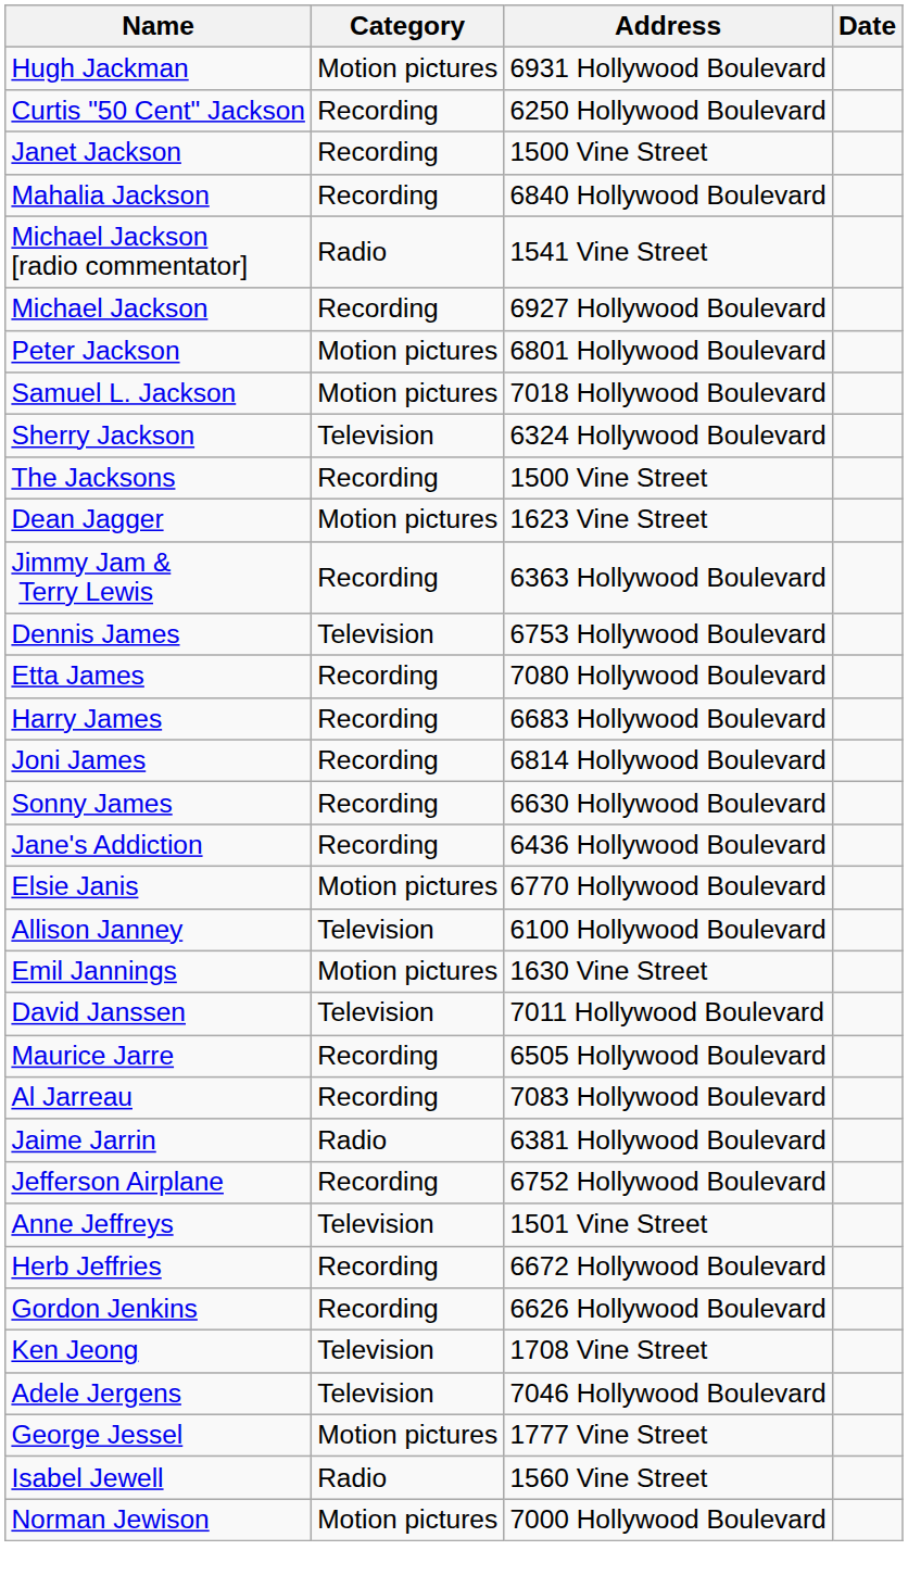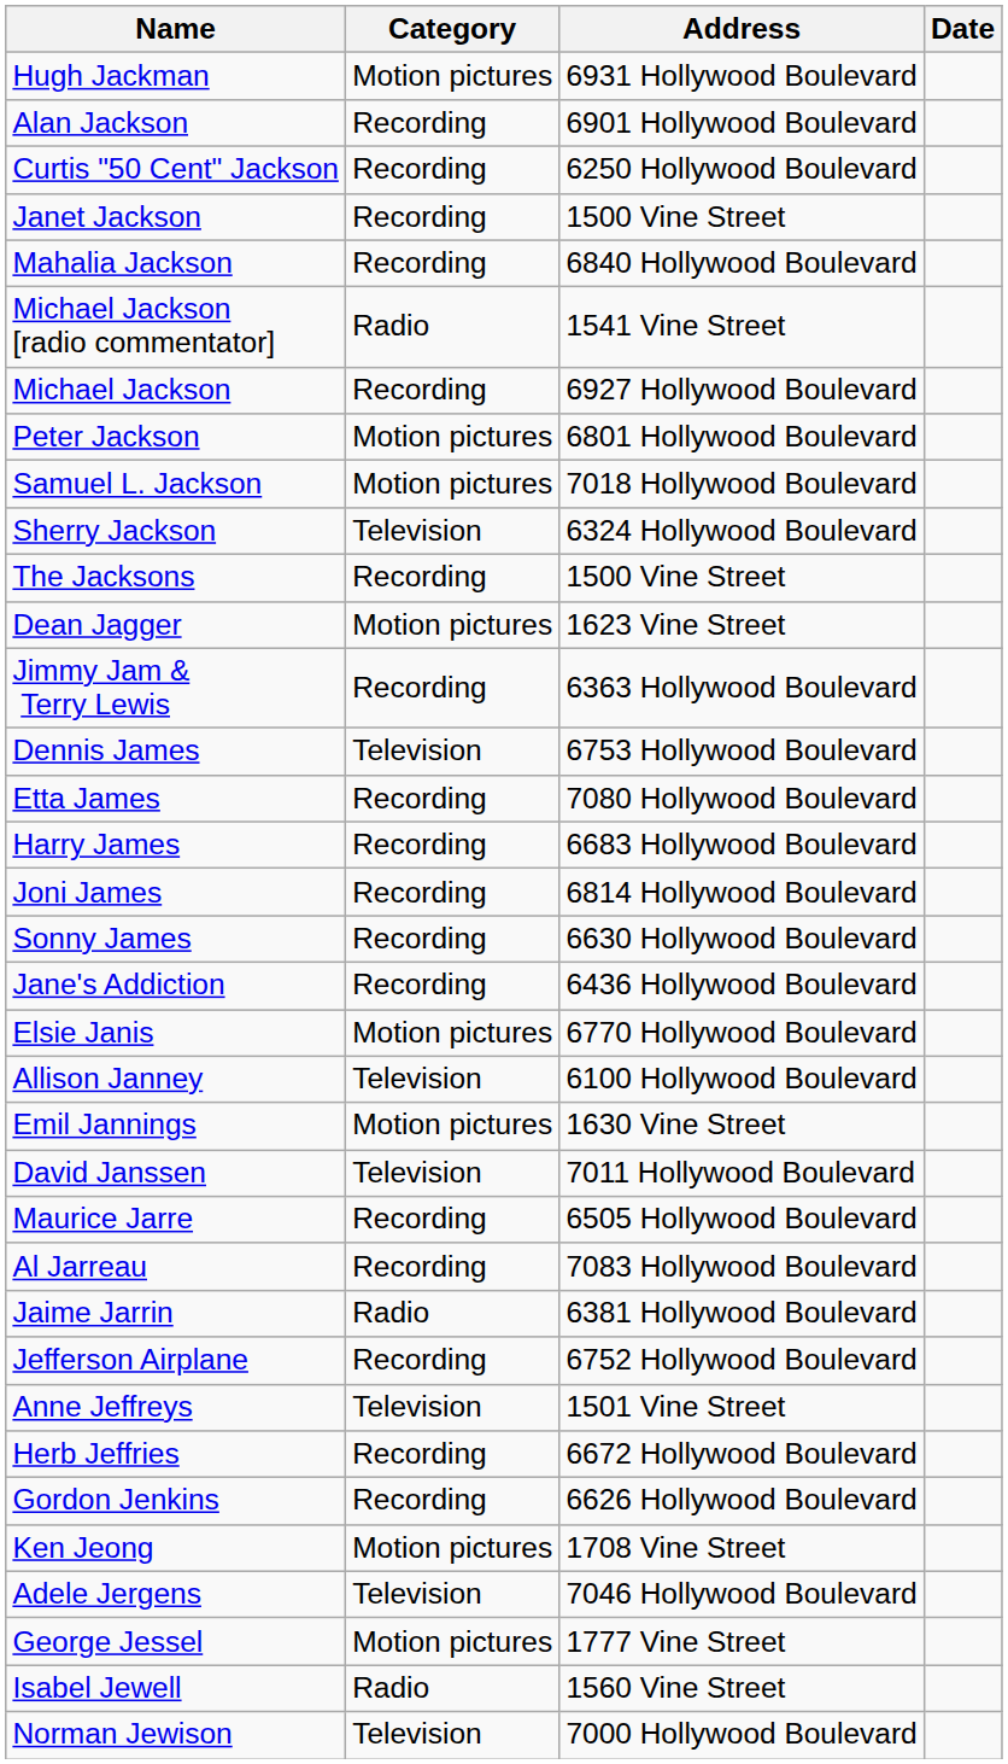 <table class="wikitable sortable" style="font-size: 100%;">
 <tr>
 <th>Name</th>
 <th>Category</th>
 <th>Address</th>
 <th>Date</th>
 </tr>
 <tr>
 <td><a href='#'>Hugh Jackman</a></td>
 <td>Motion pictures</td>
 <td>6931 Hollywood Boulevard</td>
+<td></td>
+</tr>
+<tr>
+<td><a href='#'>Alan Jackson</a></td>
+<td>Recording</td>
+<td>6901 Hollywood Boulevard</td>
 <td></td>
 </tr>
 <tr>
 <td><a href='#'>Curtis "50 Cent" Jackson</a></td>
 <td>Recording</td>
 <td>6250 Hollywood Boulevard</td>
 <td></td>
 </tr>
 <tr>
 <td><a href='#'>Janet Jackson</a></td>
 <td>Recording</td>
 <td>1500 Vine Street</td>
 <td></td>
 </tr>
 <tr>
 <td><a href='#'>Mahalia Jackson</a></td>
 <td>Recording</td>
 <td>6840 Hollywood Boulevard</td>
 <td></td>
 </tr>
 <tr>
 <td><a href='#'>Michael Jackson</a><br>[radio commentator]</td>
 <td>Radio</td>
 <td>1541 Vine Street</td>
 <td></td>
 </tr>
 <tr>
 <td><a href='#'>Michael Jackson</a></td>
 <td>Recording</td>
 <td>6927 Hollywood Boulevard</td>
 <td></td>
 </tr>
 <tr>
 <td><a href='#'>Peter Jackson</a></td>
 <td>Motion pictures</td>
 <td>6801 Hollywood Boulevard</td>
 <td></td>
 </tr>
 <tr>
 <td><a href='#'>Samuel L. Jackson</a></td>
 <td>Motion pictures</td>
 <td>7018 Hollywood Boulevard</td>
 <td></td>
 </tr>
 <tr>
 <td><a href='#'>Sherry Jackson</a></td>
 <td>Television</td>
 <td>6324 Hollywood Boulevard</td>
 <td></td>
 </tr>
 <tr>
 <td><a href='#'>The Jacksons</a></td>
 <td>Recording</td>
 <td>1500 Vine Street</td>
 <td></td>
 </tr>
 <tr>
 <td><a href='#'>Dean Jagger</a></td>
 <td>Motion pictures</td>
 <td>1623 Vine Street</td>
 <td></td>
 </tr>
 <tr>
 <td><a href='#'>Jimmy Jam &</a><br> <a href='#'>Terry Lewis</a></td>
 <td>Recording</td>
 <td>6363 Hollywood Boulevard</td>
 <td></td>
 </tr>
 <tr>
 <td><a href='#'>Dennis James</a></td>
 <td>Television</td>
 <td>6753 Hollywood Boulevard</td>
 <td></td>
 </tr>
 <tr>
 <td><a href='#'>Etta James</a></td>
 <td>Recording</td>
 <td>7080 Hollywood Boulevard</td>
 <td></td>
 </tr>
 <tr>
 <td><a href='#'>Harry James</a></td>
 <td>Recording</td>
 <td>6683 Hollywood Boulevard</td>
 <td></td>
 </tr>
 <tr>
 <td><a href='#'>Joni James</a></td>
 <td>Recording</td>
 <td>6814 Hollywood Boulevard</td>
 <td></td>
 </tr>
 <tr>
 <td><a href='#'>Sonny James</a></td>
 <td>Recording</td>
 <td>6630 Hollywood Boulevard</td>
 <td></td>
 </tr>
 <tr>
 <td><a href='#'>Jane's Addiction</a></td>
 <td>Recording</td>
 <td>6436 Hollywood Boulevard</td>
 <td></td>
 </tr>
 <tr>
 <td><a href='#'>Elsie Janis</a></td>
 <td>Motion pictures</td>
 <td>6770 Hollywood Boulevard</td>
 <td></td>
 </tr>
 <tr>
 <td><a href='#'>Allison Janney</a></td>
 <td>Television</td>
 <td>6100 Hollywood Boulevard</td>
 <td></td>
 </tr>
 <tr>
 <td><a href='#'>Emil Jannings</a></td>
 <td>Motion pictures</td>
 <td>1630 Vine Street</td>
 <td></td>
 </tr>
 <tr>
 <td><a href='#'>David Janssen</a></td>
 <td>Television</td>
 <td>7011 Hollywood Boulevard</td>
 <td></td>
 </tr>
 <tr>
 <td><a href='#'>Maurice Jarre</a></td>
 <td>Recording</td>
 <td>6505 Hollywood Boulevard</td>
 <td></td>
 </tr>
 <tr>
 <td><a href='#'>Al Jarreau</a></td>
 <td>Recording</td>
 <td>7083 Hollywood Boulevard</td>
 <td></td>
 </tr>
 <tr>
 <td><a href='#'>Jaime Jarrin</a></td>
 <td>Radio</td>
 <td>6381 Hollywood Boulevard</td>
 <td></td>
 </tr>
 <tr>
 <td><a href='#'>Jefferson Airplane</a></td>
 <td>Recording</td>
 <td>6752 Hollywood Boulevard</td>
 <td></td>
 </tr>
 <tr>
 <td><a href='#'>Anne Jeffreys</a></td>
 <td>Television</td>
 <td>1501 Vine Street</td>
 <td></td>
 </tr>
 <tr>
 <td><a href='#'>Herb Jeffries</a></td>
 <td>Recording</td>
 <td>6672 Hollywood Boulevard</td>
 <td></td>
 </tr>
 <tr>
 <td><a href='#'>Gordon Jenkins</a></td>
 <td>Recording</td>
 <td>6626 Hollywood Boulevard</td>
 <td></td>
 </tr>
 <tr>
 <td><a href='#'>Ken Jeong</a></td>
-<td>Television</td>
+<td>Motion pictures</td>
 <td>1708 Vine Street</td>
 <td></td>
 </tr>
 <tr>
 <td><a href='#'>Adele Jergens</a></td>
 <td>Television</td>
 <td>7046 Hollywood Boulevard</td>
 <td></td>
 </tr>
 <tr>
 <td><a href='#'>George Jessel</a></td>
 <td>Motion pictures</td>
 <td>1777 Vine Street</td>
 <td></td>
 </tr>
 <tr>
 <td><a href='#'>Isabel Jewell</a></td>
 <td>Radio</td>
 <td>1560 Vine Street</td>
 <td></td>
 </tr>
 <tr>
 <td><a href='#'>Norman Jewison</a></td>
-<td>Motion pictures</td>
+<td>Television</td>
 <td>7000 Hollywood Boulevard</td>
 <td></td>
 </tr>
 </table>
